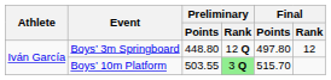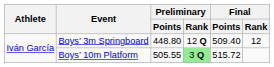 <table class="wikitable" border="1" style="font-size:90%">
 <tr>
 <th rowspan=2>Athlete</th>
 <th rowspan=2>Event</th>
 <th colspan=2>Preliminary</th>
 <th colspan=2>Final</th>
 </tr>
 <tr>
 <th>Points</th>
 <th>Rank</th>
 <th>Points</th>
 <th>Rank</th>
 </tr>
 <tr>
 <td rowspan=2><a href='#'>Iván García</a></td>
 <td><a href='#'>Boys’ 3m Springboard</a></td>
 <td align=center>448.80</td>
 <td align=center>12 <strong>Q</strong></td>
-<td align=center>497.80</td>
+<td align=center>509.40</td>
 <td align=center>12</td>
 </tr>
 <tr>
 <td><a href='#'>Boys’ 10m Platform</a></td>
-<td align=center>503.55</td>
+<td align=center>505.55</td>
 <td align=center style="background: lightgreen;">3 <strong>Q</strong></td>
-<td align=center>515.70</td>
+<td align=center>515.72</td>
 <td align=center></td>
 </tr>
 </table>
